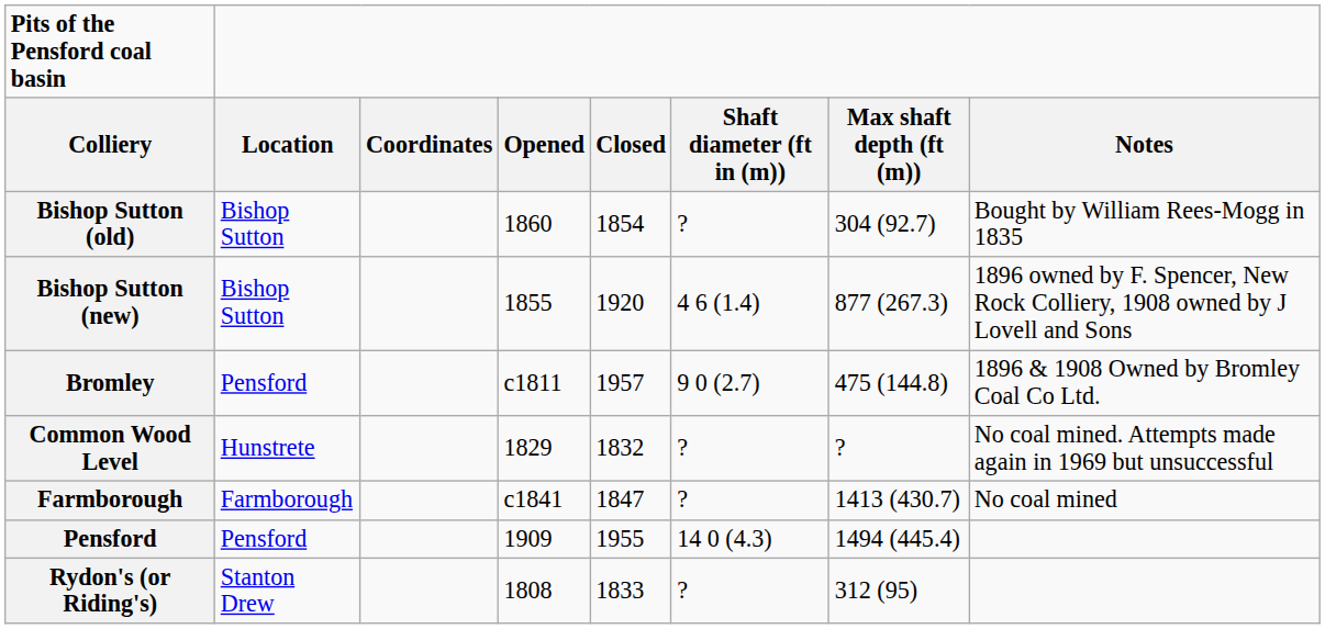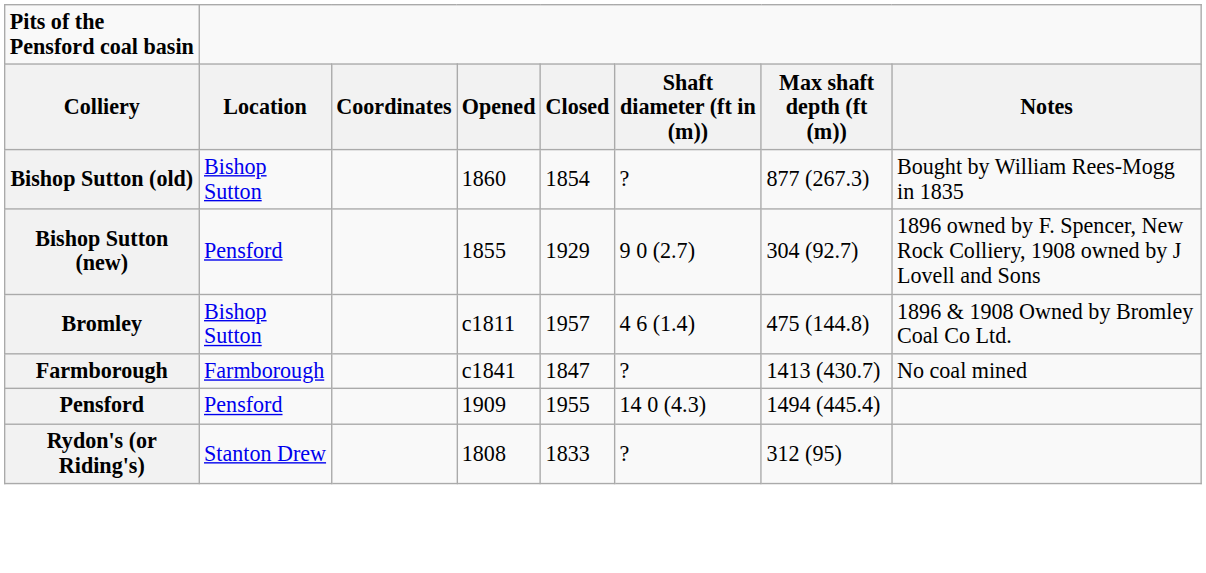 <table class="wikitable collapsible collapsed">
 <tr>
 <td><strong>Pits of the Pensford coal basin</strong></td>
 </tr>
 <tr>
 <th scope="col">Colliery</th>
 <th scope="col">Location</th>
 <th scope="col">Coordinates</th>
 <th scope="col">Opened</th>
 <th scope="col">Closed</th>
 <th scope="col">Shaft diameter (ft in (m))</th>
 <th scope="col">Max shaft depth (ft (m))</th>
 <th scope="col">Notes</th>
 </tr>
 <tr>
 <th scope="row">Bishop Sutton (old)</th>
 <td><a href='#'>Bishop Sutton</a></td>
 <td></td>
 <td>1860</td>
 <td>1854</td>
 <td>?</td>
-<td>304 (92.7)</td>
+<td>877 (267.3)</td>
 <td>Bought by William Rees-Mogg in 1835</td>
 </tr>
 <tr>
 <th scope="row">Bishop Sutton (new)</th>
-<td><a href='#'>Bishop Sutton</a></td>
+<td><a href='#'>Pensford</a></td>
 <td></td>
 <td>1855</td>
-<td>1920</td>
-<td>4 6 (1.4)</td>
-<td>877 (267.3)</td>
+<td>1929</td>
+<td>9 0 (2.7)</td>
+<td>304 (92.7)</td>
 <td>1896 owned by F. Spencer, New Rock Colliery, 1908 owned by J Lovell and Sons</td>
 </tr>
 <tr>
 <th scope="row">Bromley</th>
-<td><a href='#'>Pensford</a></td>
+<td><a href='#'>Bishop Sutton</a></td>
 <td></td>
 <td>c1811</td>
 <td>1957</td>
-<td>9 0 (2.7)</td>
+<td>4 6 (1.4)</td>
 <td>475 (144.8)</td>
 <td>1896 & 1908 Owned by Bromley Coal Co Ltd.</td>
-</tr>
-<tr>
-<th scope="row">Common Wood Level</th>
-<td><a href='#'>Hunstrete</a></td>
-<td></td>
-<td>1829</td>
-<td>1832</td>
-<td>?</td>
-<td>?</td>
-<td>No coal mined. Attempts made again in 1969 but unsuccessful</td>
 </tr>
 <tr>
 <th scope="row">Farmborough</th>
 <td><a href='#'>Farmborough</a></td>
 <td></td>
 <td>c1841</td>
 <td>1847</td>
 <td>?</td>
 <td>1413 (430.7)</td>
 <td>No coal mined</td>
 </tr>
 <tr>
 <th scope="row">Pensford</th>
 <td><a href='#'>Pensford</a></td>
 <td></td>
 <td>1909</td>
 <td>1955</td>
 <td>14 0 (4.3)</td>
 <td>1494 (445.4)</td>
 <td></td>
 </tr>
 <tr>
 <th scope="row">Rydon's (or Riding's)</th>
 <td><a href='#'>Stanton Drew</a></td>
 <td></td>
 <td>1808</td>
 <td>1833</td>
 <td>?</td>
 <td>312 (95)</td>
 <td></td>
 </tr>
 </table>
